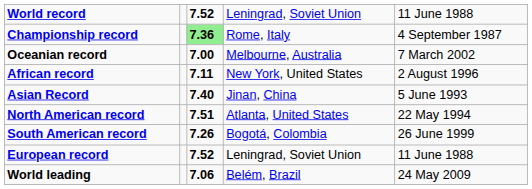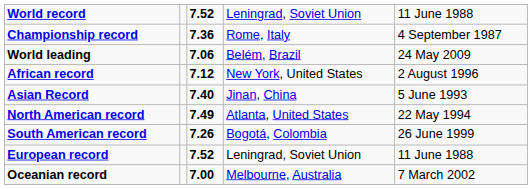 <table class="wikitable" width=75%>
 <tr>
 <td><strong><a href='#'>World record</a></strong></td>
 <td></td>
 <td><strong>7.52</strong></td>
 <td><a href='#'>Leningrad</a>, <a href='#'>Soviet Union</a></td>
 <td>11 June 1988</td>
 </tr>
 <tr>
 <td><strong><a href='#'>Championship record</a></strong></td>
 <td></td>
-<td style="background: lightgreen;"><strong>7.36</strong></td>
+<td><strong>7.36</strong></td>
 <td><a href='#'>Rome</a>, <a href='#'>Italy</a></td>
 <td>4 September 1987</td>
 </tr>
 <tr>
-<td><strong>Oceanian record</strong></td>
+<td><strong>World leading</strong></td>
 <td></td>
-<td><strong>7.00</strong></td>
-<td><a href='#'>Melbourne</a>, <a href='#'>Australia</a></td>
-<td>7 March 2002</td>
+<td><strong>7.06</strong></td>
+<td><a href='#'>Belém</a>, <a href='#'>Brazil</a></td>
+<td>24 May 2009</td>
 </tr>
 <tr>
 <td><strong><a href='#'>African record</a></strong></td>
 <td></td>
-<td><strong>7.11</strong></td>
+<td><strong>7.12</strong></td>
 <td><a href='#'>New York</a>, United States</td>
 <td>2 August 1996</td>
 </tr>
 <tr>
 <td><strong><a href='#'>Asian Record</a></strong></td>
 <td></td>
 <td><strong>7.40</strong></td>
 <td><a href='#'>Jinan</a>, <a href='#'>China</a></td>
 <td>5 June 1993</td>
 </tr>
 <tr>
 <td><strong><a href='#'>North American record</a></strong></td>
 <td></td>
-<td><strong>7.51</strong></td>
+<td><strong>7.49</strong></td>
 <td><a href='#'>Atlanta</a>, <a href='#'>United States</a></td>
 <td>22 May 1994</td>
 </tr>
 <tr>
 <td><strong><a href='#'>South American record</a></strong></td>
 <td></td>
 <td><strong>7.26</strong></td>
 <td><a href='#'>Bogotá</a>, <a href='#'>Colombia</a></td>
 <td>26 June 1999</td>
 </tr>
 <tr>
 <td><strong><a href='#'>European record</a></strong></td>
 <td></td>
 <td><strong>7.52</strong></td>
 <td>Leningrad, Soviet Union</td>
 <td>11 June 1988</td>
 </tr>
 <tr>
-<td><strong>World leading</strong></td>
+<td><strong>Oceanian record</strong></td>
 <td></td>
-<td><strong>7.06</strong></td>
-<td><a href='#'>Belém</a>, <a href='#'>Brazil</a></td>
-<td>24 May 2009</td>
+<td><strong>7.00</strong></td>
+<td><a href='#'>Melbourne</a>, <a href='#'>Australia</a></td>
+<td>7 March 2002</td>
 </tr>
 </table>
